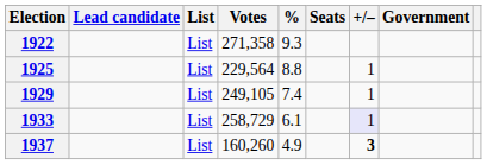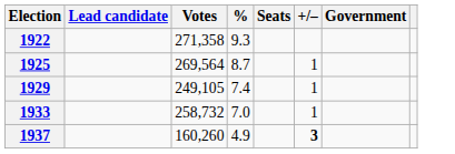 <table class="wikitable" style="text-align: right;">
 <tr>
 <th scope="col">Election</th>
 <th scope="col"><a href='#'>Lead candidate</a></th>
-<th scope="col">List</th>
 <th scope="col">Votes</th>
 <th scope="col">%</th>
 <th scope="col">Seats</th>
 <th scope="col">+/–</th>
 <th scope="col">Government</th>
 <th scope="col" class="unsortable"></th>
 </tr>
 <tr>
 <th><a href='#'>1922</a></th>
 <td></td>
-<td align="left"><a href='#'>List</a></td>
 <td>271,358</td>
 <td>9.3</td>
 <td></td>
 <td></td>
 <td></td>
 <td></td>
 </tr>
 <tr>
 <th><a href='#'>1925</a></th>
 <td></td>
-<td align="left"><a href='#'>List</a></td>
-<td>229,564</td>
-<td>8.8</td>
+<td>269,564</td>
+<td>8.7</td>
 <td></td>
 <td> 1</td>
 <td></td>
 <td></td>
 </tr>
 <tr>
 <th><a href='#'>1929</a></th>
 <td></td>
-<td align="left"><a href='#'>List</a></td>
 <td>249,105</td>
 <td>7.4</td>
 <td></td>
 <td> 1</td>
 <td></td>
 <td></td>
 </tr>
 <tr>
 <th><a href='#'>1933</a></th>
 <td></td>
-<td align="left"><a href='#'>List</a></td>
-<td>258,729</td>
-<td>6.1</td>
+<td>258,732</td>
+<td>7.0</td>
 <td></td>
-<td style="background: lavender;"> 1</td>
+<td> 1</td>
 <td></td>
 <td></td>
 </tr>
 <tr>
 <th><a href='#'>1937</a></th>
 <td></td>
-<td align="left"><a href='#'>List</a></td>
 <td>160,260</td>
 <td>4.9</td>
 <td></td>
 <td><strong> 3</strong></td>
 <td></td>
 <td></td>
 </tr>
 </table>
